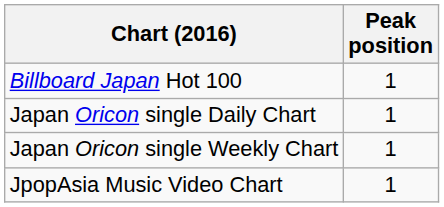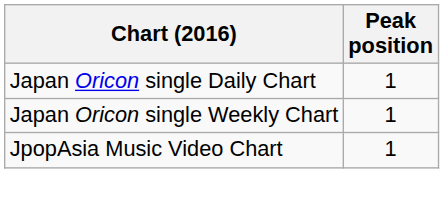 <table class="wikitable sortable">
 <tr>
 <th>Chart (2016)</th>
 <th>Peak<br>position</th>
-</tr>
-<tr>
-<td><em><a href='#'>Billboard Japan</a></em> Hot 100</td>
-<td align="center">1</td>
 </tr>
 <tr>
 <td>Japan <em><a href='#'>Oricon</a></em> single Daily Chart</td>
 <td align="center">1</td>
 </tr>
 <tr>
 <td>Japan <em>Oricon</em> single Weekly Chart</td>
 <td align="center">1</td>
 </tr>
 <tr>
 <td>JpopAsia Music Video Chart</td>
 <td align="center">1</td>
 </tr>
 </table>
